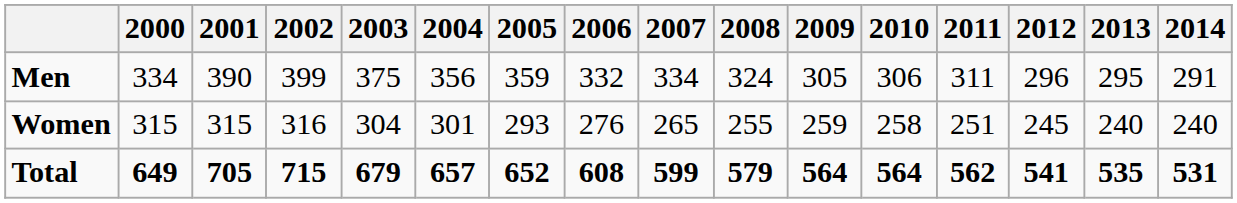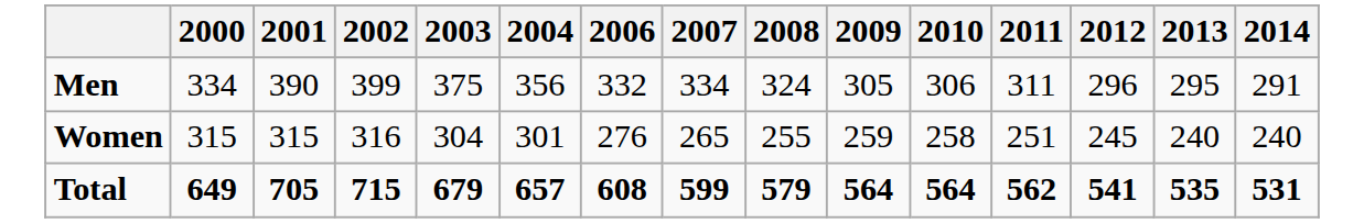 <table class="wikitable" style="text-align:center;margin:1em auto;">
 <tr>
 <th></th>
 <th>2000</th>
 <th>2001</th>
 <th>2002</th>
 <th>2003</th>
 <th>2004</th>
-<th>2005</th>
 <th>2006</th>
 <th>2007</th>
 <th>2008</th>
 <th>2009</th>
 <th>2010</th>
 <th>2011</th>
 <th>2012</th>
 <th>2013</th>
 <th>2014</th>
 </tr>
 <tr>
 <td style="text-align:left;"><strong>Men</strong></td>
 <td>334</td>
 <td>390</td>
 <td>399</td>
 <td>375</td>
 <td>356</td>
-<td>359</td>
 <td>332</td>
 <td>334</td>
 <td>324</td>
 <td>305</td>
 <td>306</td>
 <td>311</td>
 <td>296</td>
 <td>295</td>
 <td>291</td>
 </tr>
 <tr>
 <td style="text-align:left;"><strong>Women</strong></td>
 <td>315</td>
 <td>315</td>
 <td>316</td>
 <td>304</td>
 <td>301</td>
-<td>293</td>
 <td>276</td>
 <td>265</td>
 <td>255</td>
 <td>259</td>
 <td>258</td>
 <td>251</td>
 <td>245</td>
 <td>240</td>
 <td>240</td>
 </tr>
 <tr style="font-weight:bold;">
 <td style="text-align:left;"><strong>Total</strong></td>
 <td>649</td>
 <td>705</td>
 <td>715</td>
 <td>679</td>
 <td>657</td>
-<td>652</td>
 <td>608</td>
 <td>599</td>
 <td>579</td>
 <td>564</td>
 <td>564</td>
 <td>562</td>
 <td>541</td>
 <td>535</td>
 <td>531</td>
 </tr>
 </table>
